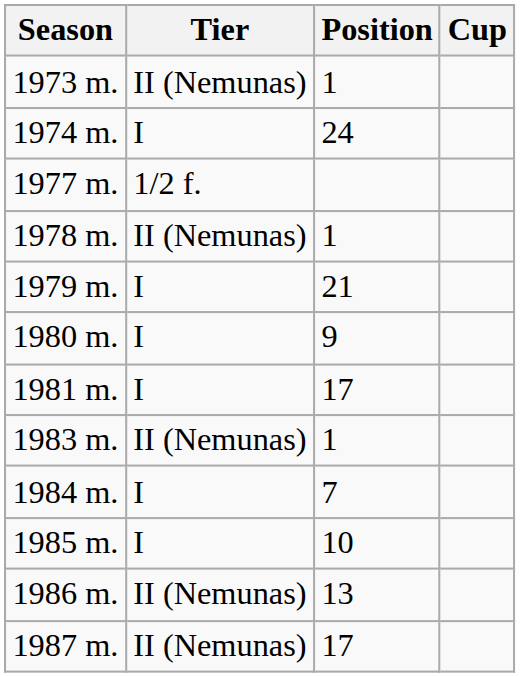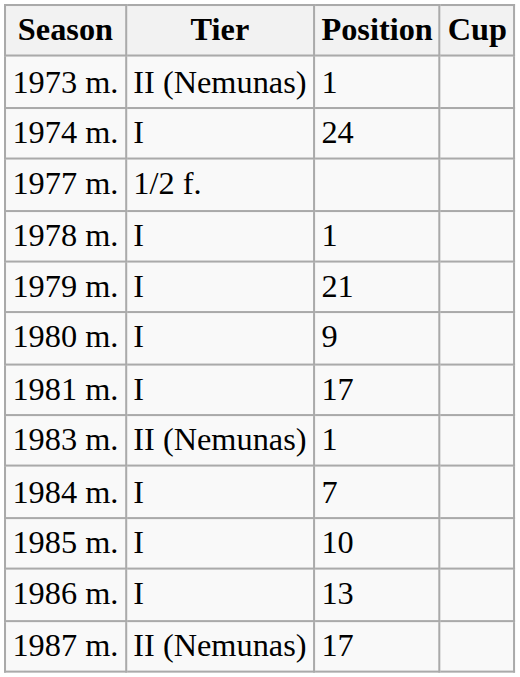 <table class="wikitable">
 <tr>
 <th>Season</th>
 <th>Tier</th>
 <th>Position</th>
 <th>Cup</th>
 </tr>
 <tr>
 <td>1973 m.</td>
 <td>II (Nemunas)</td>
 <td>1</td>
 <td></td>
 </tr>
 <tr>
 <td>1974 m.</td>
 <td>I</td>
 <td>24</td>
 <td></td>
 </tr>
 <tr>
 <td>1977 m.</td>
 <td>1/2 f.</td>
 <td></td>
 <td></td>
 </tr>
 <tr>
 <td>1978 m.</td>
-<td>II (Nemunas)</td>
+<td>I</td>
 <td>1</td>
 <td></td>
 </tr>
 <tr>
 <td>1979 m.</td>
 <td>I</td>
 <td>21</td>
 <td></td>
 </tr>
 <tr>
 <td>1980 m.</td>
 <td>I</td>
 <td>9</td>
 <td></td>
 </tr>
 <tr>
 <td>1981 m.</td>
 <td>I</td>
 <td>17</td>
 <td></td>
 </tr>
 <tr>
 <td>1983 m.</td>
 <td>II (Nemunas)</td>
 <td>1</td>
 <td></td>
 </tr>
 <tr>
 <td>1984 m.</td>
 <td>I</td>
 <td>7</td>
 <td></td>
 </tr>
 <tr>
 <td>1985 m.</td>
 <td>I</td>
 <td>10</td>
 <td></td>
 </tr>
 <tr>
 <td>1986 m.</td>
-<td>II (Nemunas)</td>
+<td>I</td>
 <td>13</td>
 <td></td>
 </tr>
 <tr>
 <td>1987 m.</td>
 <td>II (Nemunas)</td>
 <td>17</td>
 <td></td>
 </tr>
 </table>
